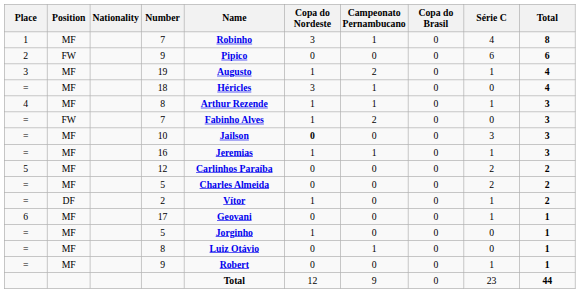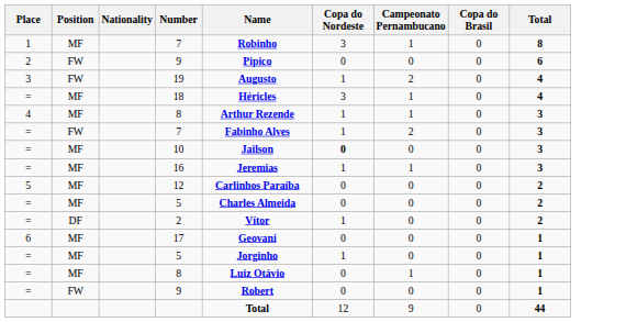 <table class="wikitable" style="font-size: 95%; text-align: center;">
 <tr>
 <th width=60>Place</th>
 <th width=60>Position</th>
 <th width=60>Nationality</th>
 <th width=60>Number</th>
 <th width=150>Name</th>
 <th width=80>Copa do Nordeste</th>
 <th width=80>Campeonato Pernambucano</th>
 <th width=80>Copa do Brasil</th>
-<th width=80>Série C</th>
 <th width=80>Total</th>
 </tr>
 <tr>
 <td>1</td>
 <td>MF</td>
 <td></td>
 <td>7</td>
 <td><strong><a href='#'>Robinho</a></strong></td>
 <td>3</td>
 <td>1</td>
 <td>0</td>
-<td>4</td>
 <td><strong>8</strong></td>
 </tr>
 <tr>
 <td>2</td>
 <td>FW</td>
 <td></td>
 <td>9</td>
 <td><strong><a href='#'>Pipico</a></strong></td>
 <td>0</td>
 <td>0</td>
 <td>0</td>
-<td>6</td>
 <td><strong>6</strong></td>
 </tr>
 <tr>
 <td>3</td>
-<td>MF</td>
+<td>FW</td>
 <td></td>
 <td>19</td>
 <td><strong><a href='#'>Augusto</a></strong></td>
 <td>1</td>
 <td>2</td>
 <td>0</td>
-<td>1</td>
 <td><strong>4</strong></td>
 </tr>
 <tr>
 <td>=</td>
 <td>MF</td>
 <td></td>
 <td>18</td>
 <td><strong><a href='#'>Héricles</a></strong></td>
 <td>3</td>
 <td>1</td>
-<td>0</td>
 <td>0</td>
 <td><strong>4</strong></td>
 </tr>
 <tr>
 <td>4</td>
 <td>MF</td>
 <td></td>
 <td>8</td>
 <td><strong><a href='#'>Arthur Rezende</a></strong></td>
 <td>1</td>
 <td>1</td>
 <td>0</td>
-<td>1</td>
 <td><strong>3</strong></td>
 </tr>
 <tr>
 <td>=</td>
 <td>FW</td>
 <td></td>
 <td>7</td>
 <td><strong><a href='#'>Fabinho Alves</a></strong></td>
 <td>1</td>
 <td>2</td>
-<td>0</td>
 <td>0</td>
 <td><strong>3</strong></td>
 </tr>
 <tr>
 <td>=</td>
 <td>MF</td>
 <td></td>
 <td>10</td>
 <td><strong><a href='#'>Jailson</a></strong></td>
 <td><strong>0</strong></td>
 <td>0</td>
 <td>0</td>
-<td>3</td>
 <td><strong>3</strong></td>
 </tr>
 <tr>
 <td>=</td>
 <td>MF</td>
 <td></td>
 <td>16</td>
 <td><strong><a href='#'>Jeremias</a></strong></td>
 <td>1</td>
 <td>1</td>
 <td>0</td>
-<td>1</td>
 <td><strong>3</strong></td>
 </tr>
 <tr>
 <td>5</td>
 <td>MF</td>
 <td></td>
 <td>12</td>
 <td><strong><a href='#'>Carlinhos Paraíba</a></strong></td>
 <td>0</td>
 <td>0</td>
 <td>0</td>
-<td>2</td>
 <td><strong>2</strong></td>
 </tr>
 <tr>
 <td>=</td>
 <td>MF</td>
 <td></td>
 <td>5</td>
 <td><strong><a href='#'>Charles Almeida</a></strong></td>
 <td>0</td>
 <td>0</td>
 <td>0</td>
-<td>2</td>
 <td><strong>2</strong></td>
 </tr>
 <tr>
 <td>=</td>
 <td>DF</td>
 <td></td>
 <td>2</td>
 <td><strong> <a href='#'>Vítor</a></strong></td>
 <td>1</td>
 <td>0</td>
 <td>0</td>
-<td>1</td>
 <td><strong>2</strong></td>
 </tr>
 <tr>
 <td>6</td>
 <td>MF</td>
 <td></td>
 <td>17</td>
 <td><strong><a href='#'>Geovani</a></strong></td>
 <td>0</td>
 <td>0</td>
 <td>0</td>
-<td>1</td>
 <td><strong>1</strong></td>
 </tr>
 <tr>
 <td>=</td>
 <td>MF</td>
 <td></td>
 <td>5</td>
 <td><strong><a href='#'>Jorginho</a></strong></td>
 <td>1</td>
-<td>0</td>
 <td>0</td>
 <td>0</td>
 <td><strong>1</strong></td>
 </tr>
 <tr>
 <td>=</td>
 <td>MF</td>
 <td></td>
 <td>8</td>
 <td><strong><a href='#'>Luiz Otávio</a></strong></td>
 <td>0</td>
 <td>1</td>
 <td>0</td>
-<td>0</td>
 <td><strong>1</strong></td>
 </tr>
 <tr>
 <td>=</td>
-<td>MF</td>
+<td>FW</td>
 <td></td>
 <td>9</td>
 <td><strong><a href='#'>Robert</a></strong></td>
 <td>0</td>
 <td>0</td>
 <td>0</td>
-<td>1</td>
 <td><strong>1</strong></td>
 </tr>
 <tr>
 <td></td>
 <td></td>
 <td></td>
 <td></td>
 <td><strong>Total</strong></td>
 <td>12</td>
 <td>9</td>
 <td>0</td>
-<td>23</td>
 <td><strong>44</strong></td>
 </tr>
 </table>
